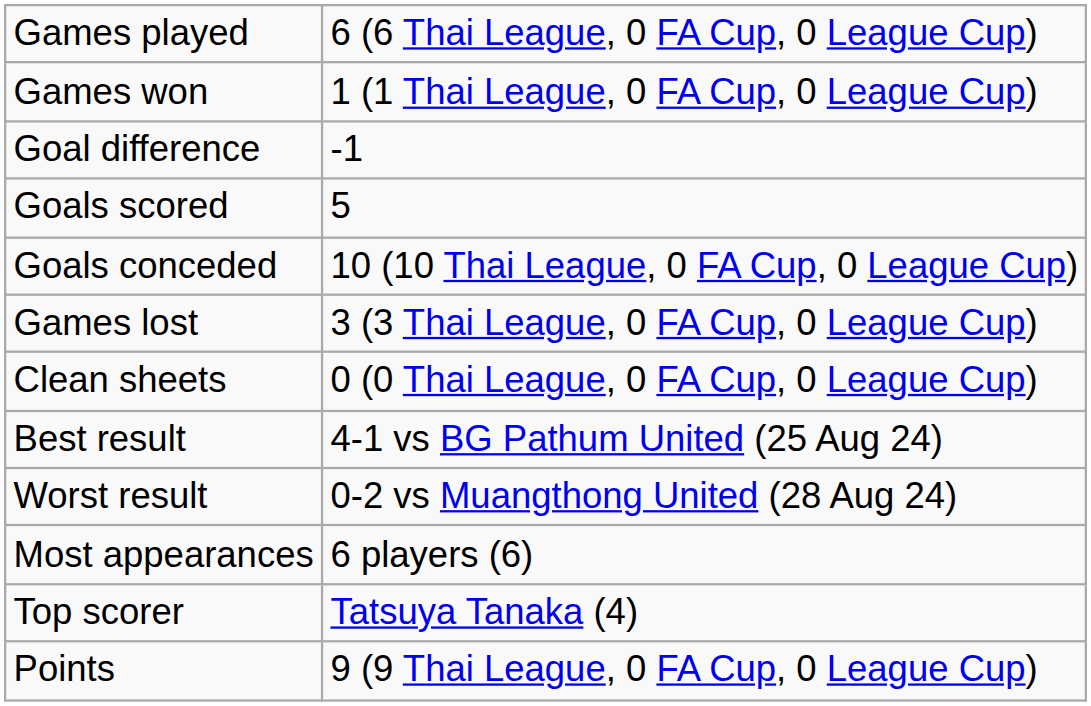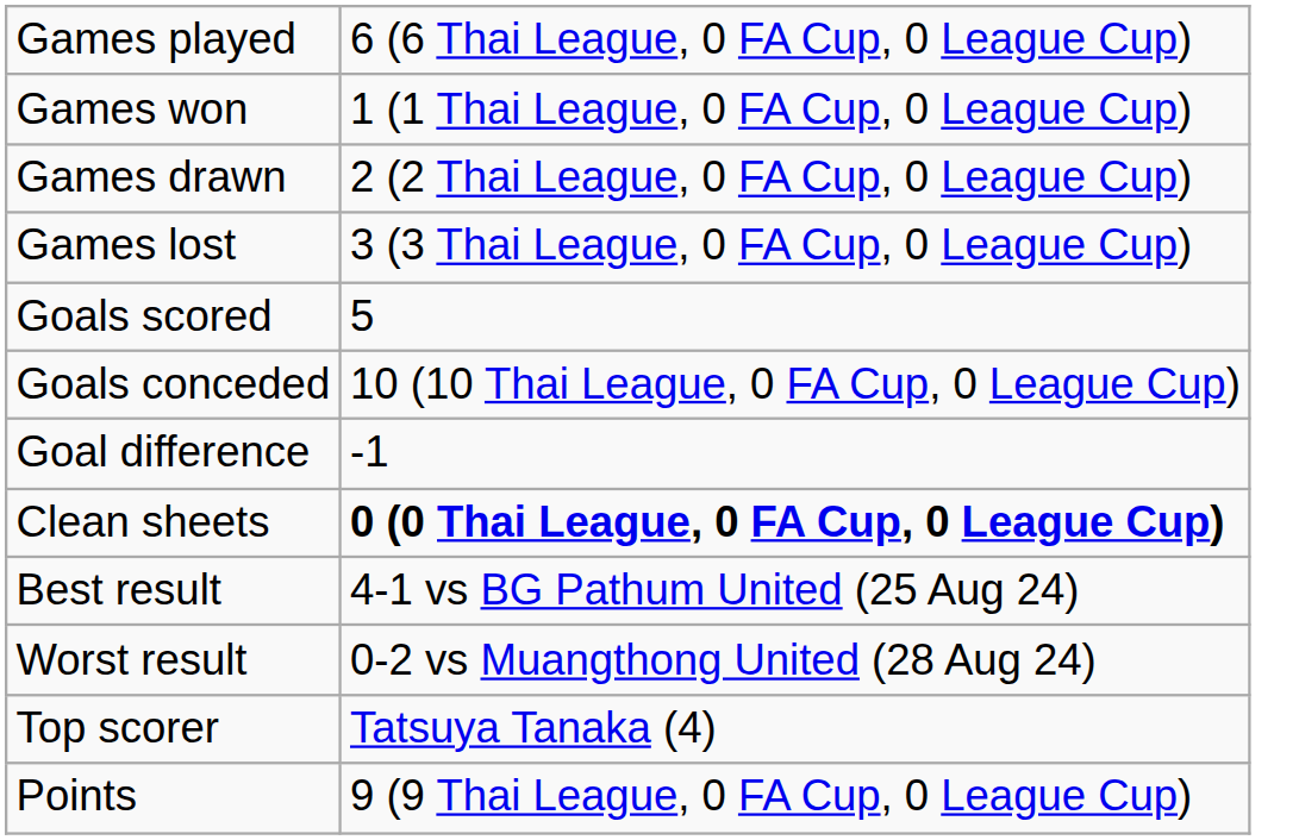 <table class="wikitable">
 <tr>
 <td>Games played</td>
 <td>6 (6 <a href='#'>Thai League</a>, 0 <a href='#'>FA Cup</a>, 0 <a href='#'>League Cup</a>)</td>
 </tr>
 <tr>
 <td>Games won</td>
 <td>1 (1 <a href='#'>Thai League</a>, 0 <a href='#'>FA Cup</a>, 0 <a href='#'>League Cup</a>)</td>
 </tr>
 <tr>
-<td>Goal difference</td>
-<td>-1</td>
+<td>Games drawn</td>
+<td>2 (2 <a href='#'>Thai League</a>, 0 <a href='#'>FA Cup</a>, 0 <a href='#'>League Cup</a>)</td>
+</tr>
+<tr>
+<td>Games lost</td>
+<td>3 (3 <a href='#'>Thai League</a>, 0 <a href='#'>FA Cup</a>, 0 <a href='#'>League Cup</a>)</td>
 </tr>
 <tr>
 <td>Goals scored</td>
 <td>5</td>
 </tr>
 <tr>
 <td>Goals conceded</td>
 <td>10 (10 <a href='#'>Thai League</a>, 0 <a href='#'>FA Cup</a>, 0 <a href='#'>League Cup</a>)</td>
 </tr>
 <tr>
-<td>Games lost</td>
-<td>3 (3 <a href='#'>Thai League</a>, 0 <a href='#'>FA Cup</a>, 0 <a href='#'>League Cup</a>)</td>
+<td>Goal difference</td>
+<td>-1</td>
 </tr>
 <tr>
 <td>Clean sheets</td>
-<td>0 (0 <a href='#'>Thai League</a>, 0 <a href='#'>FA Cup</a>, 0 <a href='#'>League Cup</a>)</td>
+<td><strong>0 (0 <a href='#'>Thai League</a>, 0 <a href='#'>FA Cup</a>, 0 <a href='#'>League Cup</a>)</strong></td>
 </tr>
 <tr>
 <td>Best result</td>
 <td>4-1 vs <a href='#'>BG Pathum United</a> (25 Aug 24)</td>
 </tr>
 <tr>
 <td>Worst result</td>
 <td>0-2 vs <a href='#'>Muangthong United</a> (28 Aug 24)</td>
 </tr>
 <tr>
-<td>Most appearances</td>
-<td>6 players (6)</td>
-</tr>
-<tr>
 <td>Top scorer</td>
 <td><a href='#'>Tatsuya Tanaka</a> (4)</td>
 </tr>
 <tr>
 <td>Points</td>
 <td>9 (9 <a href='#'>Thai League</a>, 0 <a href='#'>FA Cup</a>, 0 <a href='#'>League Cup</a>)</td>
 </tr>
 </table>
